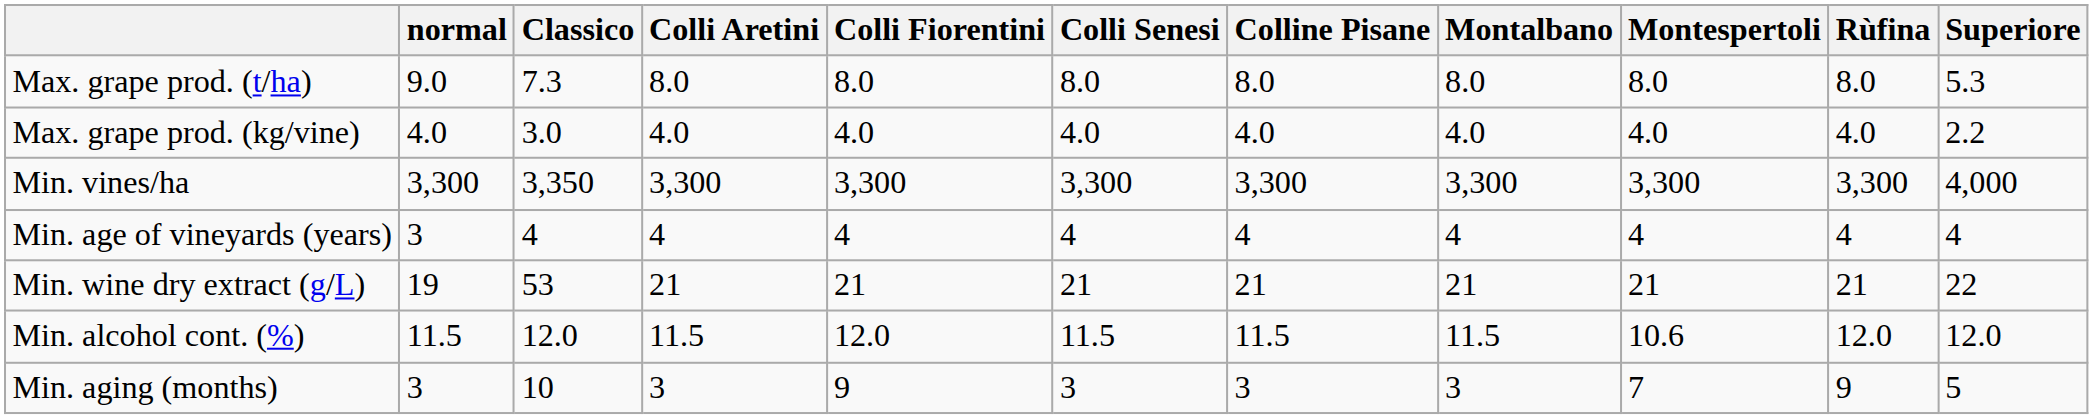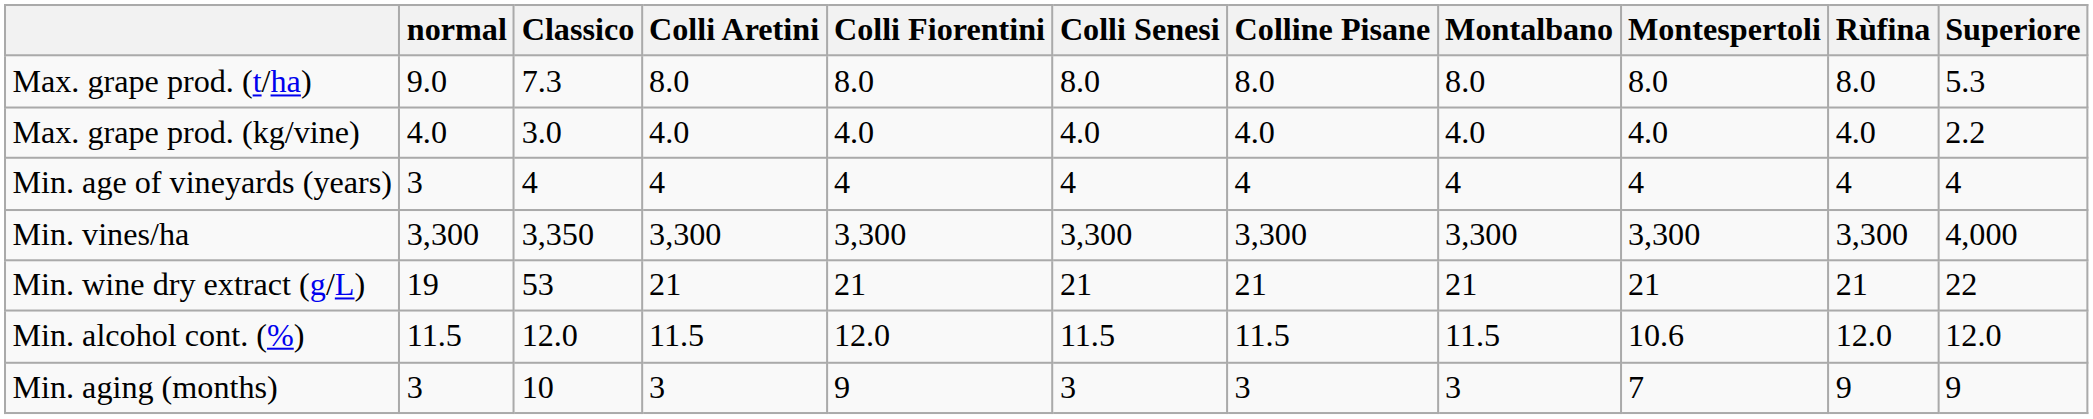 <table class="wikitable">
 <tr>
 <th></th>
 <th>normal</th>
 <th>Classico</th>
 <th>Colli Aretini</th>
 <th>Colli Fiorentini</th>
 <th>Colli Senesi</th>
 <th>Colline Pisane</th>
 <th>Montalbano</th>
 <th>Montespertoli</th>
 <th>Rùfina</th>
 <th>Superiore</th>
 </tr>
 <tr>
 <td>Max. grape prod. (<a href='#'>t</a>/<a href='#'>ha</a>)</td>
 <td>9.0</td>
 <td>7.3</td>
 <td>8.0</td>
 <td>8.0</td>
 <td>8.0</td>
 <td>8.0</td>
 <td>8.0</td>
 <td>8.0</td>
 <td>8.0</td>
 <td>5.3</td>
 </tr>
 <tr>
 <td>Max. grape prod. (kg/vine)</td>
 <td>4.0</td>
 <td>3.0</td>
 <td>4.0</td>
 <td>4.0</td>
 <td>4.0</td>
 <td>4.0</td>
 <td>4.0</td>
 <td>4.0</td>
 <td>4.0</td>
 <td>2.2</td>
 </tr>
 <tr>
+<td>Min. age of vineyards (years)</td>
+<td>3</td>
+<td>4</td>
+<td>4</td>
+<td>4</td>
+<td>4</td>
+<td>4</td>
+<td>4</td>
+<td>4</td>
+<td>4</td>
+<td>4</td>
+</tr>
+<tr>
 <td>Min. vines/ha</td>
 <td>3,300</td>
 <td>3,350</td>
 <td>3,300</td>
 <td>3,300</td>
 <td>3,300</td>
 <td>3,300</td>
 <td>3,300</td>
 <td>3,300</td>
 <td>3,300</td>
 <td>4,000</td>
-</tr>
-<tr>
-<td>Min. age of vineyards (years)</td>
-<td>3</td>
-<td>4</td>
-<td>4</td>
-<td>4</td>
-<td>4</td>
-<td>4</td>
-<td>4</td>
-<td>4</td>
-<td>4</td>
-<td>4</td>
 </tr>
 <tr>
 <td>Min. wine dry extract (<a href='#'>g</a>/<a href='#'>L</a>)</td>
 <td>19</td>
 <td>53</td>
 <td>21</td>
 <td>21</td>
 <td>21</td>
 <td>21</td>
 <td>21</td>
 <td>21</td>
 <td>21</td>
 <td>22</td>
 </tr>
 <tr>
 <td>Min. alcohol cont. (<a href='#'>%</a>)</td>
 <td>11.5</td>
 <td>12.0</td>
 <td>11.5</td>
 <td>12.0</td>
 <td>11.5</td>
 <td>11.5</td>
 <td>11.5</td>
 <td>10.6</td>
 <td>12.0</td>
 <td>12.0</td>
 </tr>
 <tr>
 <td>Min. aging (months)</td>
 <td>3</td>
 <td>10</td>
 <td>3</td>
 <td>9</td>
 <td>3</td>
 <td>3</td>
 <td>3</td>
 <td>7</td>
 <td>9</td>
-<td>5</td>
+<td>9</td>
 </tr>
 </table>
